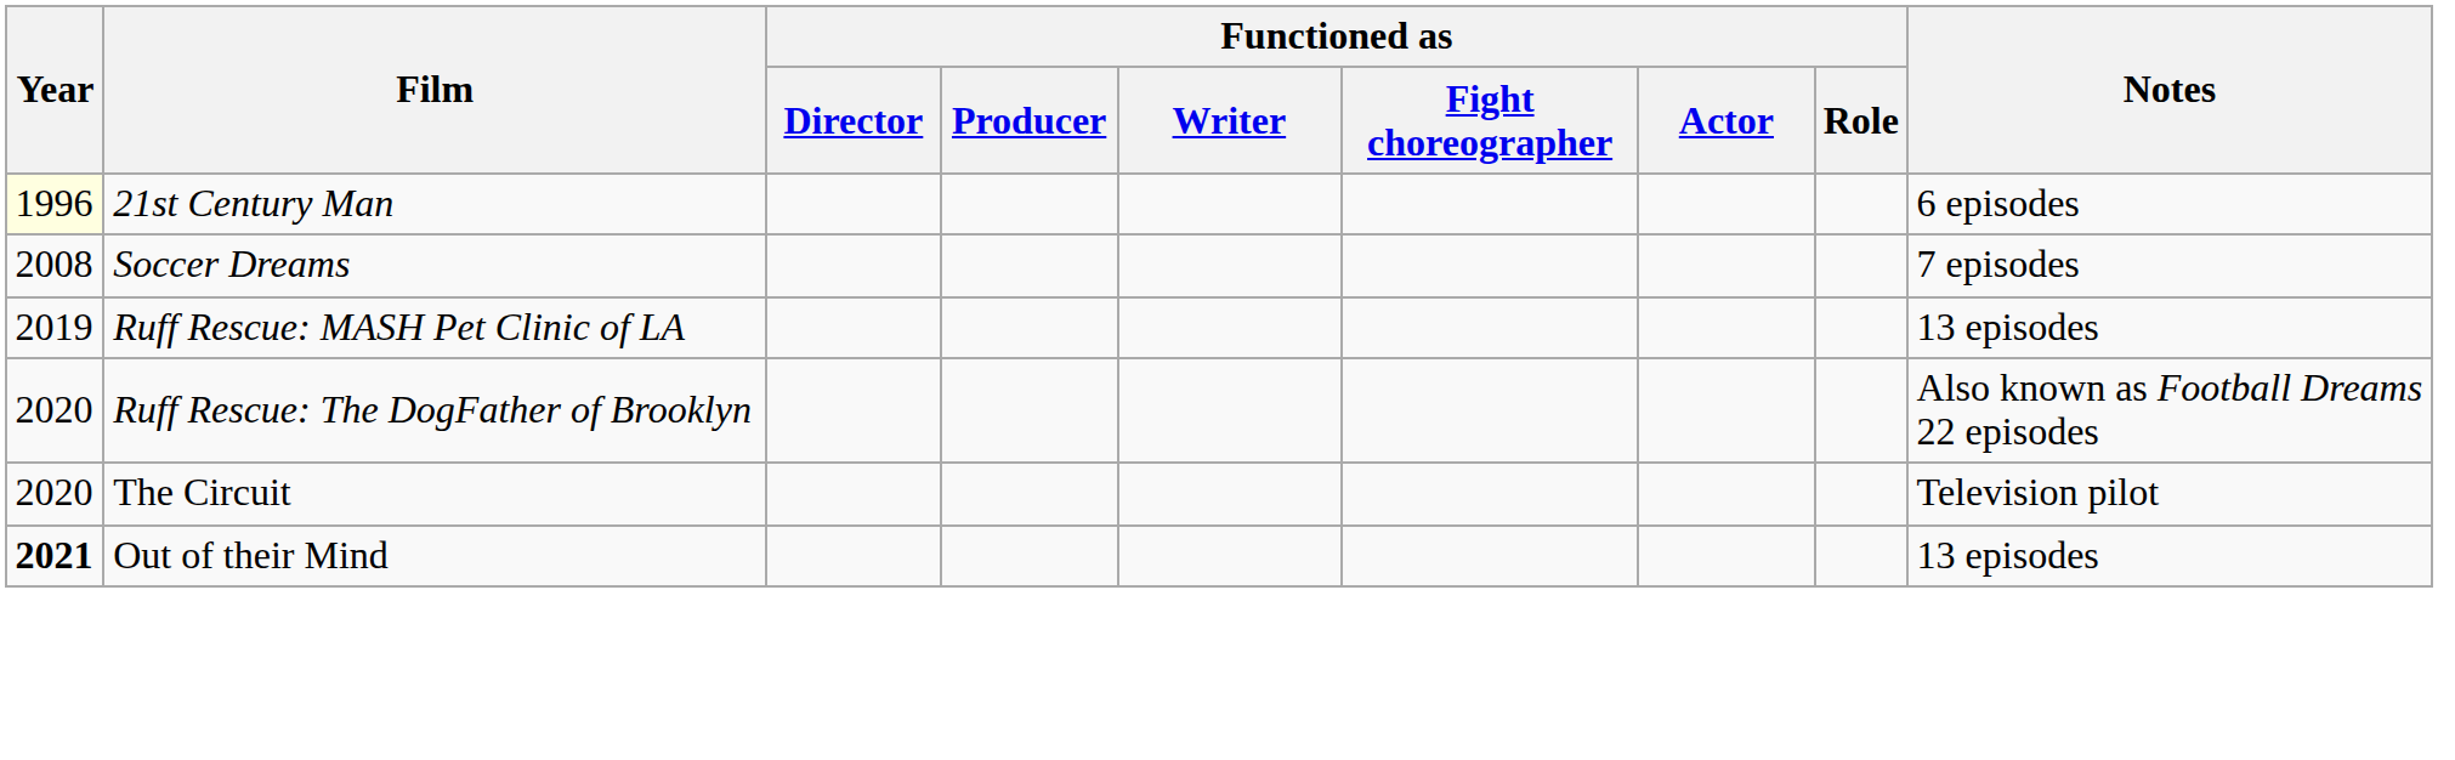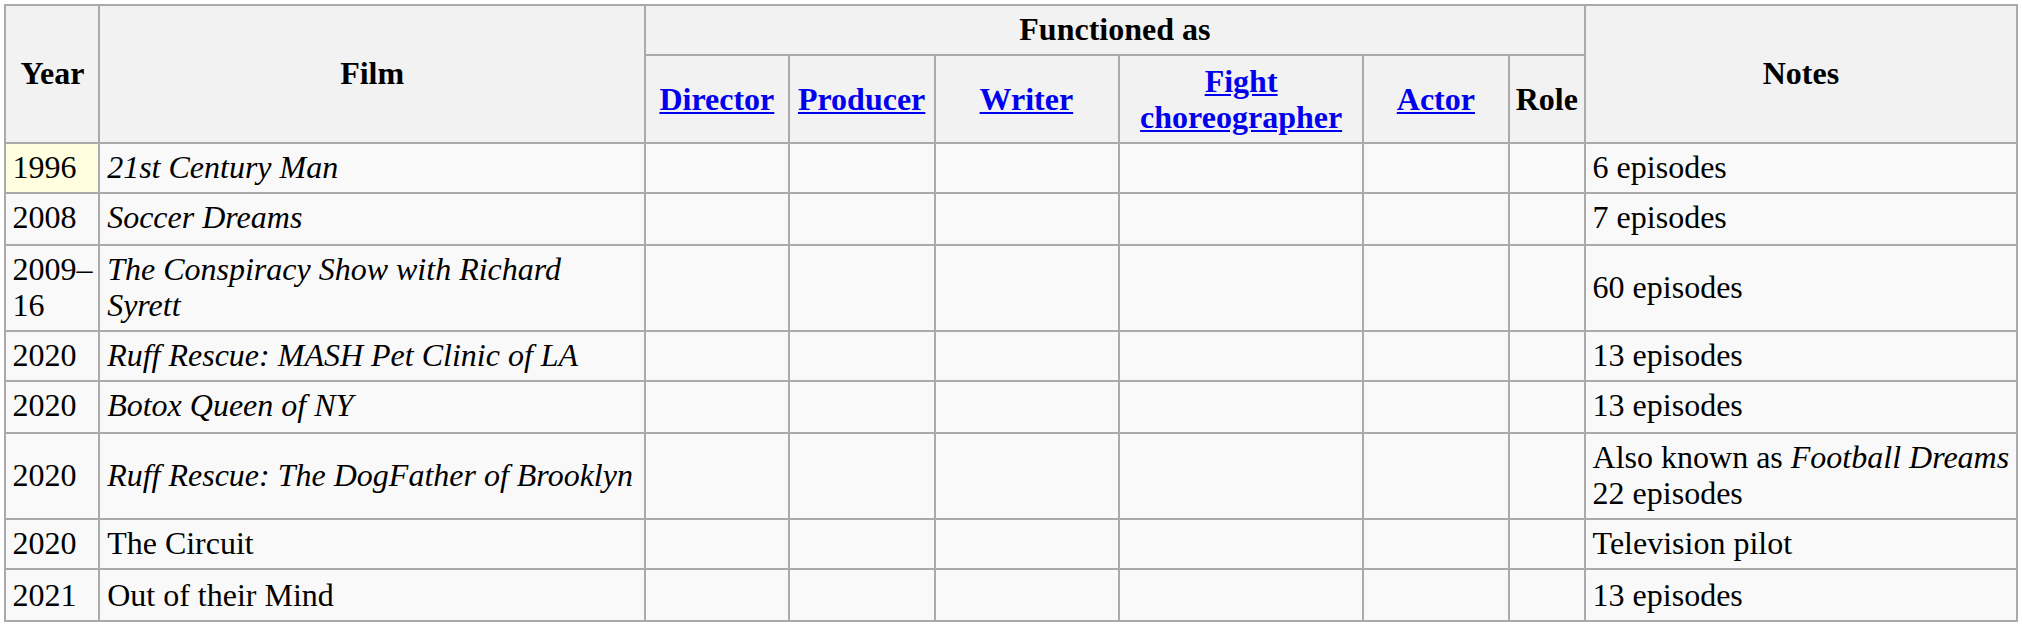 <table class="wikitable" style="margin-right: 0;">
 <tr>
 <th rowspan="2" style="width:33px;">Year</th>
 <th rowspan="2" style="width:265px;">Film</th>
 <th colspan="6">Functioned as</th>
 <th rowspan="2">Notes</th>
 </tr>
 <tr>
 <th style="width:65px;"><a href='#'>Director</a></th>
 <th style="width:65px;"><a href='#'>Producer</a></th>
 <th style="width:85px;"><a href='#'>Writer</a></th>
 <th style="width:115px;"><a href='#'>Fight choreographer</a></th>
 <th style="width:65px;"><a href='#'>Actor</a></th>
 <th>Role</th>
 </tr>
 <tr>
 <td style="background: lightyellow;">1996</td>
 <td><em>21st Century Man</em></td>
 <td></td>
 <td></td>
 <td></td>
 <td></td>
 <td></td>
 <td></td>
 <td>6 episodes</td>
 </tr>
 <tr>
 <td>2008</td>
 <td><em>Soccer Dreams</em></td>
 <td></td>
 <td></td>
 <td></td>
 <td></td>
 <td></td>
 <td></td>
 <td>7 episodes</td>
 </tr>
 <tr>
-<td>2019</td>
+<td>2009–16</td>
+<td><em>The Conspiracy Show with Richard Syrett</em></td>
+<td></td>
+<td></td>
+<td></td>
+<td></td>
+<td></td>
+<td></td>
+<td>60 episodes</td>
+</tr>
+<tr>
+<td>2020</td>
 <td><em>Ruff Rescue: MASH Pet Clinic of LA</em></td>
+<td></td>
+<td></td>
+<td></td>
+<td></td>
+<td></td>
+<td></td>
+<td>13 episodes</td>
+</tr>
+<tr>
+<td>2020</td>
+<td><em>Botox Queen of NY</em></td>
 <td></td>
 <td></td>
 <td></td>
 <td></td>
 <td></td>
 <td></td>
 <td>13 episodes</td>
 </tr>
 <tr>
 <td>2020</td>
 <td><em>Ruff Rescue: The DogFather of Brooklyn</td>
 <td></td>
 <td></td>
 <td></td>
 <td></td>
 <td></td>
 <td></td>
 <td>Also known as <em>Football Dreams</em><br>22 episodes</td>
 </tr>
 <tr>
 <td>2020</td>
 <td></em>The Circuit<em></td>
 <td></td>
 <td></td>
 <td></td>
 <td></td>
 <td></td>
 <td></td>
 <td>Television pilot</td>
 </tr>
 <tr>
-<td><strong>2021</strong></td>
+<td>2021</td>
 <td></em>Out of their Mind<em></td>
 <td></td>
 <td></td>
 <td></td>
 <td></td>
 <td></td>
 <td></td>
 <td>13 episodes</td>
 </tr>
 </table>
